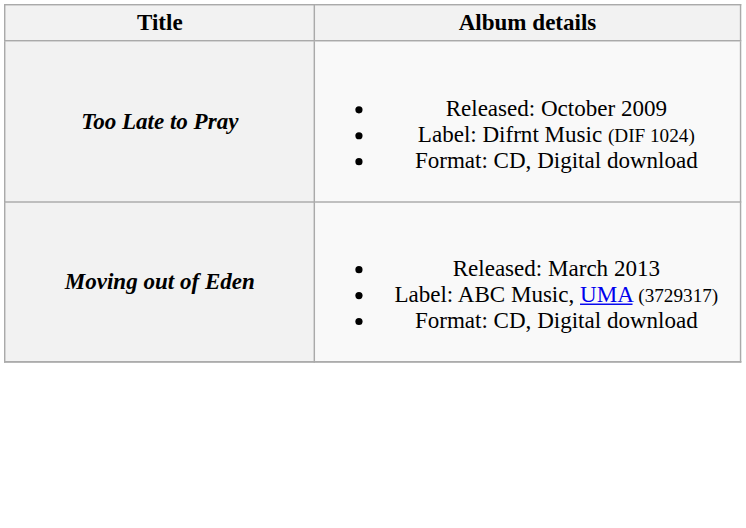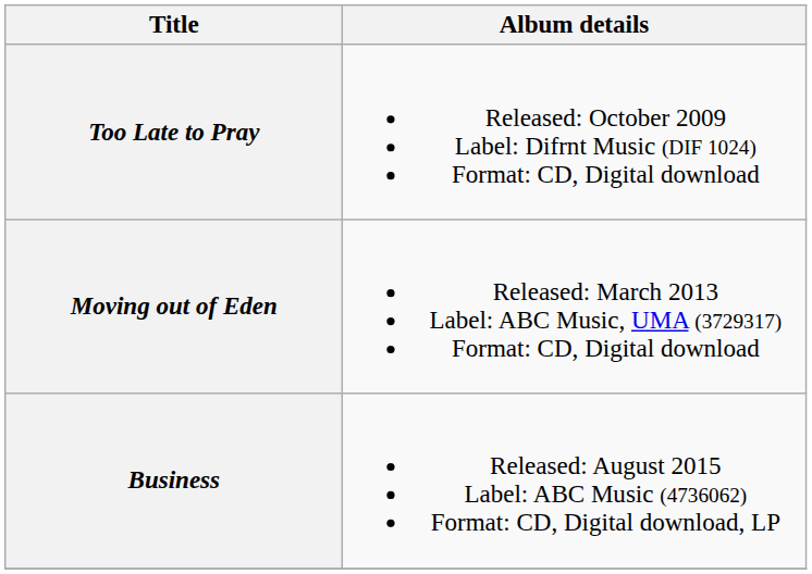 <table class="wikitable plainrowheaders" style="text-align:center;">
 <tr>
 <th scope="col" rowspan="1" style="width:13em;">Title</th>
 <th scope="col" rowspan="1" style="width:18em;">Album details</th>
 </tr>
 <tr>
 <th scope="row"><em>Too Late to Pray</em></th>
 <td><br><ul><li>Released: October 2009</li><li>Label: Difrnt Music <small>(DIF 1024)</small></li><li>Format: CD, Digital download</li></ul></td>
 </tr>
 <tr>
 <th scope="row"><em>Moving out of Eden</em></th>
 <td><br><ul><li>Released: March 2013</li><li>Label: ABC Music, <a href='#'>UMA</a> <small>(3729317)</small></li><li>Format: CD, Digital download</li></ul></td>
 </tr>
 <tr>
+<th scope="row"><em>Business</em></th>
+<td><br><ul><li>Released: August 2015</li><li>Label: ABC Music <small>(4736062)</small></li><li>Format: CD, Digital download, LP</li></ul></td>
+</tr>
+<tr>
 </tr>
 </table>
